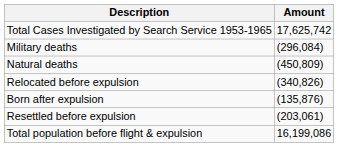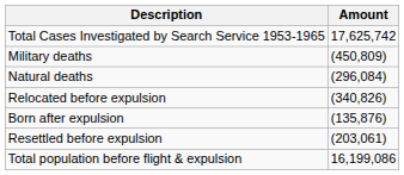 <table class="wikitable sortable">
 <tr>
 <th>Description</th>
 <th>Amount</th>
 </tr>
 <tr>
 <td>Total Cases Investigated by Search Service 1953-1965</td>
 <td>17,625,742</td>
 </tr>
 <tr>
 <td>Military deaths</td>
-<td>(296,084)</td>
+<td>(450,809)</td>
 </tr>
 <tr>
 <td>Natural deaths</td>
-<td>(450,809)</td>
+<td>(296,084)</td>
 </tr>
 <tr>
 <td>Relocated before expulsion</td>
 <td>(340,826)</td>
 </tr>
 <tr>
 <td>Born after expulsion</td>
 <td>(135,876)</td>
 </tr>
 <tr>
 <td>Resettled before expulsion</td>
 <td>(203,061)</td>
 </tr>
 <tr>
 <td>Total population before flight & expulsion</td>
 <td>16,199,086</td>
 </tr>
 </table>
